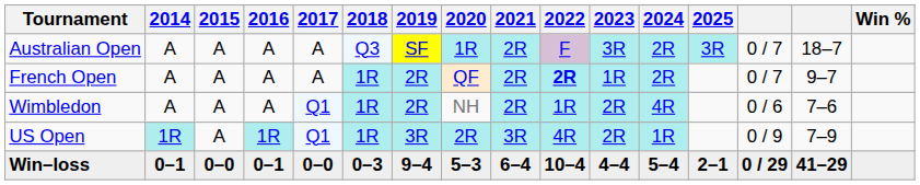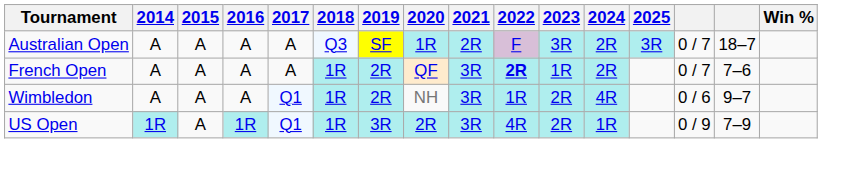 <table class=wikitable style=text-align:center;>
 <tr>
 <th>Tournament</th>
 <th><a href='#'>2014</a></th>
 <th><a href='#'>2015</a></th>
 <th><a href='#'>2016</a></th>
 <th><a href='#'>2017</a></th>
 <th><a href='#'>2018</a></th>
 <th><a href='#'>2019</a></th>
 <th><a href='#'>2020</a></th>
 <th><a href='#'>2021</a></th>
 <th><a href='#'>2022</a></th>
 <th><a href='#'>2023</a></th>
 <th><a href='#'>2024</a></th>
 <th><a href='#'>2025</a></th>
 <th></th>
 <th></th>
 <th>Win %</th>
 </tr>
 <tr>
 <td align=left><a href='#'>Australian Open</a></td>
 <td>A</td>
 <td>A</td>
 <td>A</td>
 <td>A</td>
 <td style=background:#f0f8ff><a href='#'>Q3</a></td>
 <td style=background:yellow><a href='#'>SF</a></td>
 <td style=background:#afeeee><a href='#'>1R</a></td>
 <td style=background:#afeeee><a href='#'>2R</a></td>
 <td style=background:thistle><a href='#'>F</a></td>
 <td style=background:#afeeee><a href='#'>3R</a></td>
 <td style=background:#afeeee><a href='#'>2R</a></td>
 <td style=background:#afeeee><a href='#'>3R</a></td>
 <td>0 / 7</td>
 <td>18–7</td>
 <td></td>
 </tr>
 <tr>
 <td align=left><a href='#'>French Open</a></td>
 <td>A</td>
 <td>A</td>
 <td>A</td>
 <td>A</td>
 <td style=background:#afeeee><a href='#'>1R</a></td>
 <td style=background:#afeeee><a href='#'>2R</a></td>
 <td style=background:#ffebcd><a href='#'>QF</a></td>
-<td style=background:#afeeee><a href='#'>2R</a></td>
+<td style=background:#afeeee><a href='#'>3R</a></td>
 <td style=background:#afeeee><strong><a href='#'>2R</a></strong></td>
 <td style=background:#afeeee><a href='#'>1R</a></td>
 <td style=background:#afeeee><a href='#'>2R</a></td>
 <td></td>
 <td>0 / 7</td>
-<td>9–7</td>
+<td>7–6</td>
 <td></td>
 </tr>
 <tr>
 <td align=left><a href='#'>Wimbledon</a></td>
 <td>A</td>
 <td>A</td>
 <td>A</td>
 <td style=background:#f0f8ff><a href='#'>Q1</a></td>
 <td style=background:#afeeee><a href='#'>1R</a></td>
 <td style=background:#afeeee><a href='#'>2R</a></td>
 <td style=color:#767676>NH</td>
-<td style=background:#afeeee><a href='#'>2R</a></td>
+<td style=background:#afeeee><a href='#'>3R</a></td>
 <td style=background:#afeeee><a href='#'>1R</a></td>
 <td style=background:#afeeee><a href='#'>2R</a></td>
 <td style=background:#afeeee><a href='#'>4R</a></td>
 <td></td>
 <td>0 / 6</td>
-<td>7–6</td>
+<td>9–7</td>
 <td></td>
 </tr>
 <tr>
 <td align=left><a href='#'>US Open</a></td>
 <td style=background:#afeeee><a href='#'>1R</a></td>
 <td>A</td>
 <td style=background:#afeeee><a href='#'>1R</a></td>
 <td style=background:#f0f8ff><a href='#'>Q1</a></td>
 <td style=background:#afeeee><a href='#'>1R</a></td>
 <td style=background:#afeeee><a href='#'>3R</a></td>
 <td style=background:#afeeee><a href='#'>2R</a></td>
 <td style=background:#afeeee><a href='#'>3R</a></td>
 <td style=background:#afeeee><a href='#'>4R</a></td>
 <td style=background:#afeeee><a href='#'>2R</a></td>
 <td style=background:#afeeee><a href='#'>1R</a></td>
 <td></td>
 <td>0 / 9</td>
 <td>7–9</td>
 <td></td>
 </tr>
-<tr style=font-weight:bold;background:#efefef>
-<td style=text-align:left>Win–loss</td>
-<td>0–1</td>
-<td>0–0</td>
-<td>0–1</td>
-<td>0–0</td>
-<td>0–3</td>
-<td>9–4</td>
-<td>5–3</td>
-<td>6–4</td>
-<td>10–4</td>
-<td>4–4</td>
-<td>5–4</td>
-<td>2–1</td>
-<td>0 / 29</td>
-<td>41–29</td>
-<td></td>
-</tr>
 </table>
